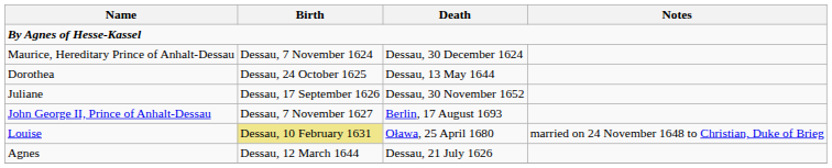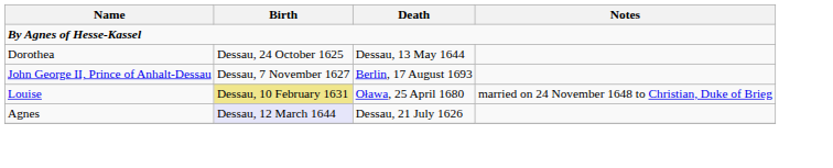 <table class="wikitable">
 <tr>
 <th>Name</th>
 <th>Birth</th>
 <th>Death</th>
 <th>Notes</th>
 </tr>
 <tr>
 <td colspan=4><strong><em>By Agnes of Hesse-Kassel</em></strong></td>
 </tr>
 <tr>
-<td>Maurice, Hereditary Prince of Anhalt-Dessau</td>
-<td>Dessau, 7 November 1624</td>
-<td>Dessau, 30 December 1624</td>
-<td></td>
-</tr>
-<tr>
 <td>Dorothea</td>
 <td>Dessau, 24 October 1625</td>
 <td>Dessau, 13 May 1644</td>
-<td></td>
-</tr>
-<tr>
-<td>Juliane</td>
-<td>Dessau, 17 September 1626</td>
-<td>Dessau, 30 November 1652</td>
 <td></td>
 </tr>
 <tr>
 <td><a href='#'>John George II, Prince of Anhalt-Dessau</a></td>
 <td>Dessau, 7 November 1627</td>
 <td><a href='#'>Berlin</a>, 17 August 1693</td>
 <td></td>
 </tr>
 <tr>
 <td><a href='#'>Louise</a></td>
 <td style="background: khaki;">Dessau, 10 February 1631</td>
 <td><a href='#'>Oława</a>, 25 April 1680</td>
 <td>married on 24 November 1648 to <a href='#'>Christian, Duke of Brieg</a></td>
 </tr>
 <tr>
 <td>Agnes</td>
-<td>Dessau, 12 March 1644</td>
+<td style="background: lavender;">Dessau, 12 March 1644</td>
 <td>Dessau, 21 July 1626</td>
 <td></td>
 </tr>
 <tr>
 </tr>
 </table>
